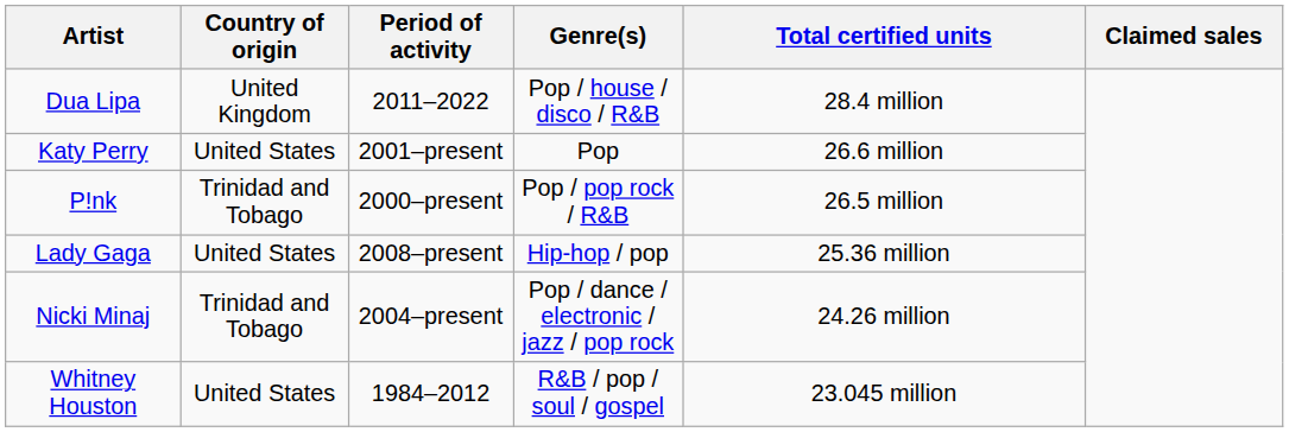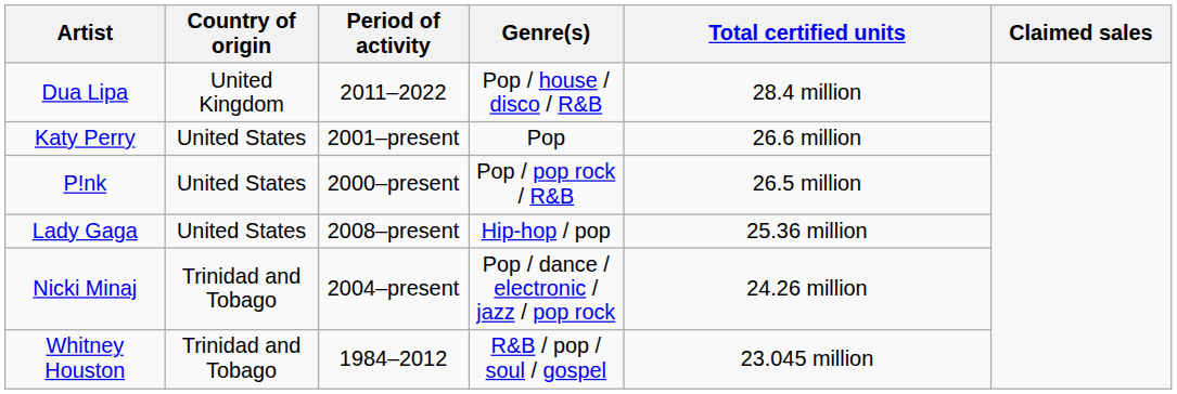 <table class="wikitable plainrowheaders sortable" style="text-align:center;">
 <tr>
 <th scope="col" style="width:130px;">Artist</th>
 <th scope="col" style="width:122px;">Country of origin</th>
 <th scope="col" style="width:122px;">Period of activity</th>
 <th scope="col" style="width:122px;">Genre(s)</th>
 <th scope="col" style="width:325px;"><a href='#'>Total certified units</a></th>
 <th scope="col" style="width:150px;">Claimed sales</th>
 </tr>
 <tr>
 <td><a href='#'>Dua Lipa</a></td>
 <td>United Kingdom</td>
 <td>2011–2022</td>
 <td>Pop / <a href='#'>house</a> / <a href='#'>disco</a> / <a href='#'>R&B</a></td>
 <td>28.4 million</td>
 </tr>
 <tr>
 <td><a href='#'>Katy Perry</a></td>
 <td>United States</td>
 <td>2001–present</td>
 <td>Pop</td>
 <td>26.6 million</td>
 </tr>
 <tr>
 <td><a href='#'>P!nk</a></td>
-<td>Trinidad and Tobago</td>
+<td>United States</td>
 <td>2000–present</td>
 <td>Pop / <a href='#'>pop rock</a> / <a href='#'>R&B</a></td>
 <td>26.5 million</td>
 </tr>
 <tr>
 <td><a href='#'>Lady Gaga</a></td>
 <td>United States</td>
 <td>2008–present</td>
 <td><a href='#'>Hip-hop</a> / pop</td>
 <td>25.36 million</td>
 </tr>
 <tr>
 <td><a href='#'>Nicki Minaj</a></td>
 <td>Trinidad and Tobago</td>
 <td>2004–present</td>
 <td>Pop / dance / <a href='#'>electronic</a> / <a href='#'>jazz</a> / <a href='#'>pop rock</a></td>
 <td>24.26 million</td>
 </tr>
 <tr>
 <td><a href='#'>Whitney Houston</a></td>
-<td>United States</td>
+<td>Trinidad and Tobago</td>
 <td>1984–2012</td>
 <td><a href='#'>R&B</a> / pop / <a href='#'>soul</a> / <a href='#'>gospel</a></td>
 <td>23.045 million</td>
 </tr>
 </table>
